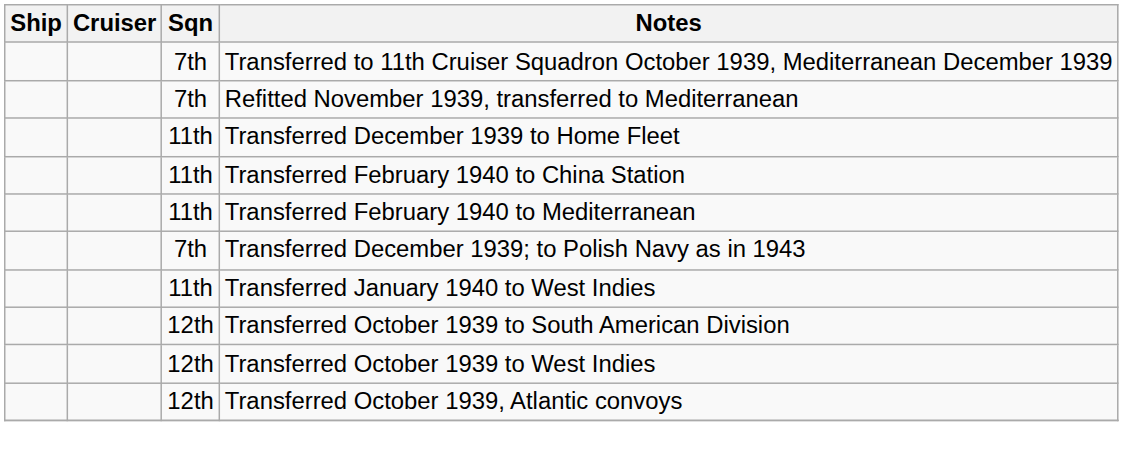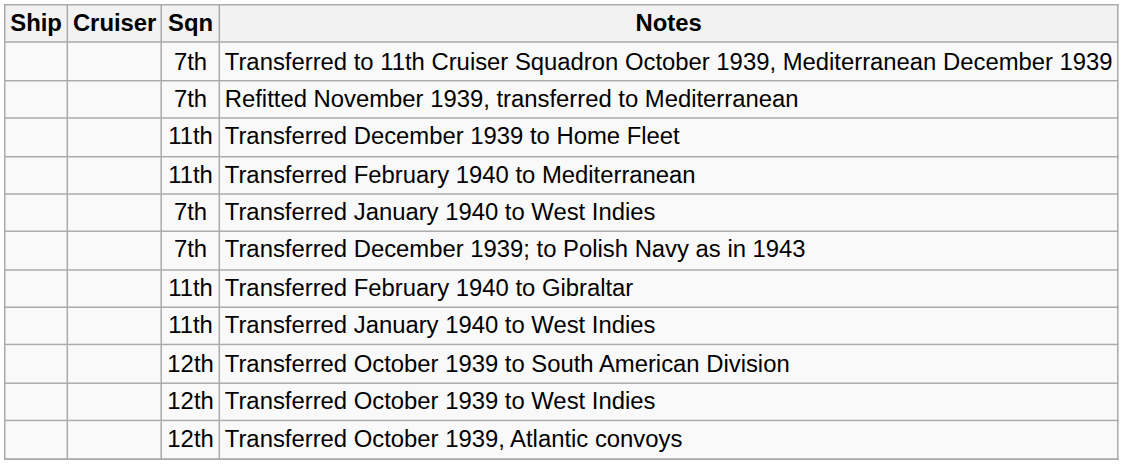 <table class = "wikitable sortable">
 <tr>
 <th>Ship</th>
 <th>Cruiser</th>
 <th>Sqn</th>
 <th>Notes</th>
 </tr>
 <tr>
 <td></td>
 <td align="left"></td>
 <td align="center">7th</td>
 <td>Transferred to 11th Cruiser Squadron October 1939, Mediterranean December 1939</td>
 </tr>
 <tr>
 <td></td>
 <td align="left"></td>
 <td align="center">7th</td>
 <td>Refitted November 1939, transferred to Mediterranean</td>
 </tr>
 <tr>
 <td></td>
 <td align="left"></td>
 <td align="center">11th</td>
 <td>Transferred December 1939 to Home Fleet</td>
 </tr>
 <tr>
 <td></td>
 <td align="left"></td>
 <td align="center">11th</td>
-<td>Transferred February 1940 to China Station</td>
-</tr>
-<tr>
-<td></td>
-<td align="left"></td>
-<td align="center">11th</td>
 <td>Transferred February 1940 to Mediterranean</td>
 </tr>
 <tr>
 <td></td>
 <td align="left"></td>
 <td align="center">7th</td>
+<td>Transferred January 1940 to West Indies</td>
+</tr>
+<tr>
+<td></td>
+<td align="left"></td>
+<td align="center">7th</td>
 <td>Transferred December 1939; to Polish Navy as  in 1943</td>
+</tr>
+<tr>
+<td></td>
+<td align="left"></td>
+<td align="center">11th</td>
+<td>Transferred February 1940 to Gibraltar</td>
 </tr>
 <tr>
 <td></td>
 <td align="left"></td>
 <td align="center">11th</td>
 <td>Transferred January 1940 to West Indies</td>
 </tr>
 <tr>
 <td></td>
 <td align="left"></td>
 <td align="center">12th</td>
 <td>Transferred October 1939 to South American Division</td>
 </tr>
 <tr>
 <td></td>
 <td align="left"></td>
 <td align="center">12th</td>
 <td>Transferred October 1939 to West Indies</td>
 </tr>
 <tr>
 <td></td>
 <td align="left"></td>
 <td align="center">12th</td>
 <td>Transferred October 1939, Atlantic convoys</td>
 </tr>
 <tr>
 </tr>
 </table>
